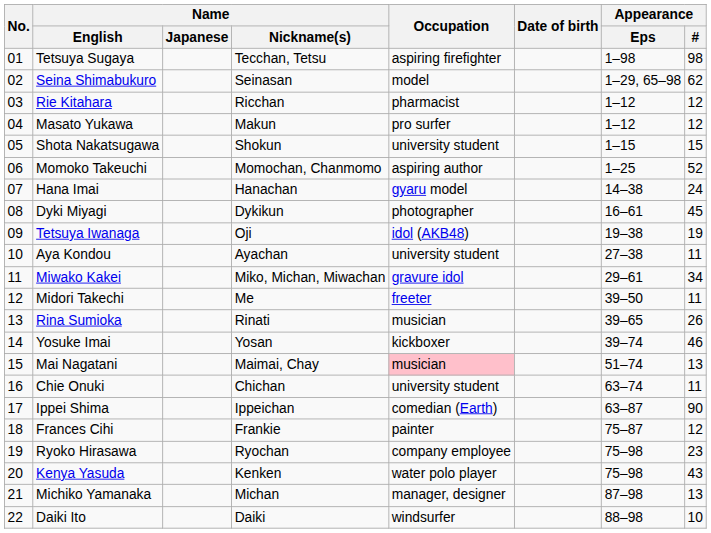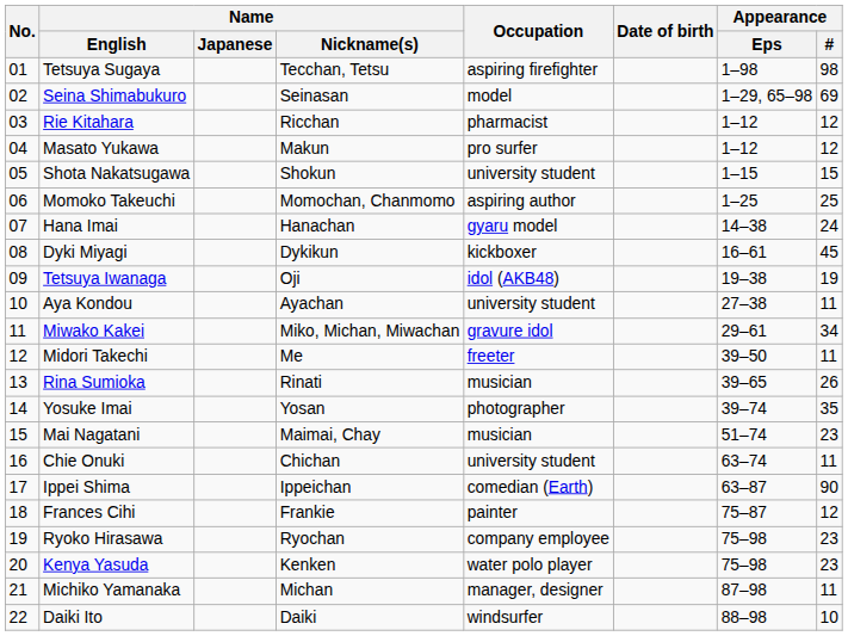 <table class="wikitable sortable">
 <tr>
 <th rowspan="2">No.</th>
 <th colspan="3">Name</th>
 <th rowspan="2">Occupation</th>
 <th rowspan="2">Date of birth</th>
 <th colspan="2">Appearance</th>
 </tr>
 <tr>
 <th>English</th>
 <th>Japanese</th>
 <th>Nickname(s)</th>
 <th>Eps</th>
 <th>#</th>
 </tr>
 <tr>
 <td>01</td>
 <td>Tetsuya Sugaya</td>
 <td></td>
 <td>Tecchan, Tetsu</td>
 <td>aspiring firefighter</td>
 <td></td>
 <td>1–98</td>
 <td>98</td>
 </tr>
 <tr>
 <td>02</td>
 <td><a href='#'>Seina Shimabukuro</a></td>
 <td></td>
 <td>Seinasan</td>
 <td>model</td>
 <td></td>
 <td>1–29, 65–98</td>
-<td>62</td>
+<td>69</td>
 </tr>
 <tr>
 <td>03</td>
 <td><a href='#'>Rie Kitahara</a></td>
 <td></td>
 <td>Ricchan</td>
 <td>pharmacist</td>
 <td></td>
 <td>1–12</td>
 <td>12</td>
 </tr>
 <tr>
 <td>04</td>
 <td>Masato Yukawa</td>
 <td></td>
 <td>Makun</td>
 <td>pro surfer</td>
 <td></td>
 <td>1–12</td>
 <td>12</td>
 </tr>
 <tr>
 <td>05</td>
 <td>Shota Nakatsugawa</td>
 <td></td>
 <td>Shokun</td>
 <td>university student</td>
 <td></td>
 <td>1–15</td>
 <td>15</td>
 </tr>
 <tr>
 <td>06</td>
 <td>Momoko Takeuchi</td>
 <td></td>
 <td>Momochan, Chanmomo</td>
 <td>aspiring author</td>
 <td></td>
 <td>1–25</td>
-<td>52</td>
+<td>25</td>
 </tr>
 <tr>
 <td>07</td>
 <td>Hana Imai</td>
 <td></td>
 <td>Hanachan</td>
 <td><a href='#'>gyaru</a> model</td>
 <td></td>
 <td>14–38</td>
 <td>24</td>
 </tr>
 <tr>
 <td>08</td>
 <td>Dyki Miyagi</td>
 <td></td>
 <td>Dykikun</td>
-<td>photographer</td>
+<td>kickboxer</td>
 <td></td>
 <td>16–61</td>
 <td>45</td>
 </tr>
 <tr>
 <td>09</td>
 <td><a href='#'>Tetsuya Iwanaga</a></td>
 <td></td>
 <td>Oji</td>
 <td><a href='#'>idol</a> (<a href='#'>AKB48</a>)</td>
 <td></td>
 <td>19–38</td>
 <td>19</td>
 </tr>
 <tr>
 <td>10</td>
 <td>Aya Kondou</td>
 <td></td>
 <td>Ayachan</td>
 <td>university student</td>
 <td></td>
 <td>27–38</td>
 <td>11</td>
 </tr>
 <tr>
 <td>11</td>
 <td><a href='#'>Miwako Kakei</a></td>
 <td></td>
 <td>Miko, Michan, Miwachan</td>
 <td><a href='#'>gravure idol</a></td>
 <td></td>
 <td>29–61</td>
 <td>34</td>
 </tr>
 <tr>
 <td>12</td>
 <td>Midori Takechi</td>
 <td></td>
 <td>Me</td>
 <td><a href='#'>freeter</a></td>
 <td></td>
 <td>39–50</td>
 <td>11</td>
 </tr>
 <tr>
 <td>13</td>
 <td><a href='#'>Rina Sumioka</a></td>
 <td></td>
 <td>Rinati</td>
 <td>musician</td>
 <td></td>
 <td>39–65</td>
 <td>26</td>
 </tr>
 <tr>
 <td>14</td>
 <td>Yosuke Imai</td>
 <td></td>
 <td>Yosan</td>
-<td>kickboxer</td>
+<td>photographer</td>
 <td></td>
 <td>39–74</td>
-<td>46</td>
+<td>35</td>
 </tr>
 <tr>
 <td>15</td>
 <td>Mai Nagatani</td>
 <td></td>
 <td>Maimai, Chay</td>
-<td style="background: pink;">musician</td>
+<td>musician</td>
 <td></td>
 <td>51–74</td>
-<td>13</td>
+<td>23</td>
 </tr>
 <tr>
 <td>16</td>
 <td>Chie Onuki</td>
 <td></td>
 <td>Chichan</td>
 <td>university student</td>
 <td></td>
 <td>63–74</td>
 <td>11</td>
 </tr>
 <tr>
 <td>17</td>
 <td>Ippei Shima</td>
 <td></td>
 <td>Ippeichan</td>
 <td>comedian (<a href='#'>Earth</a>)</td>
 <td></td>
 <td>63–87</td>
 <td>90</td>
 </tr>
 <tr>
 <td>18</td>
 <td>Frances Cihi</td>
 <td></td>
 <td>Frankie</td>
 <td>painter</td>
 <td></td>
 <td>75–87</td>
 <td>12</td>
 </tr>
 <tr>
 <td>19</td>
 <td>Ryoko Hirasawa</td>
 <td></td>
 <td>Ryochan</td>
 <td>company employee</td>
 <td></td>
 <td>75–98</td>
 <td>23</td>
 </tr>
 <tr>
 <td>20</td>
 <td><a href='#'>Kenya Yasuda</a></td>
 <td></td>
 <td>Kenken</td>
 <td>water polo player</td>
 <td></td>
 <td>75–98</td>
-<td>43</td>
+<td>23</td>
 </tr>
 <tr>
 <td>21</td>
 <td>Michiko Yamanaka</td>
 <td></td>
 <td>Michan</td>
 <td>manager, designer</td>
 <td></td>
 <td>87–98</td>
-<td>13</td>
+<td>11</td>
 </tr>
 <tr>
 <td>22</td>
 <td>Daiki Ito</td>
 <td></td>
 <td>Daiki</td>
 <td>windsurfer</td>
 <td></td>
 <td>88–98</td>
 <td>10</td>
 </tr>
 </table>
